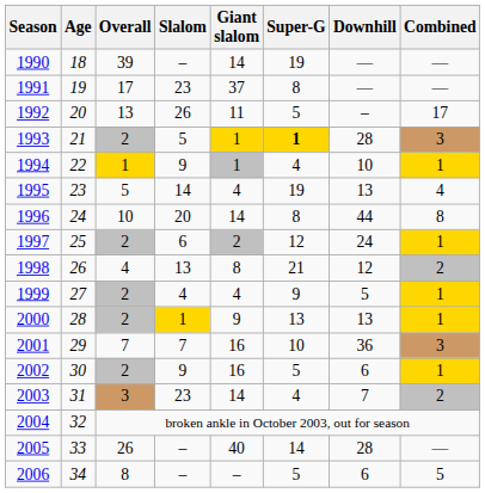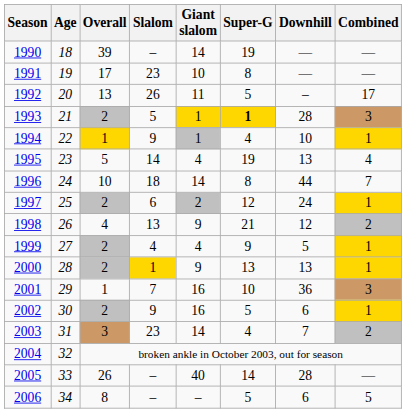 <table class=wikitable style="text-align:center">
 <tr>
 <th>Season</th>
 <th>Age</th>
 <th>Overall</th>
 <th>Slalom</th>
 <th>Giant<br>slalom</th>
 <th>Super-G</th>
 <th>Downhill</th>
 <th>Combined</th>
 </tr>
 <tr>
 <td><a href='#'>1990</a></td>
 <td><em>18</em></td>
 <td>39</td>
 <td>–</td>
 <td>14</td>
 <td>19</td>
 <td>—</td>
 <td>—</td>
 </tr>
 <tr>
 <td><a href='#'>1991</a></td>
 <td><em>19</em></td>
 <td>17</td>
 <td>23</td>
-<td>37</td>
+<td>10</td>
 <td>8</td>
 <td>—</td>
 <td>—</td>
 </tr>
 <tr>
 <td><a href='#'>1992</a></td>
 <td><em>20</em></td>
 <td>13</td>
 <td>26</td>
 <td>11</td>
 <td>5</td>
 <td>–</td>
 <td>17</td>
 </tr>
 <tr>
 <td><a href='#'>1993</a></td>
 <td><em>21</em></td>
 <td bgcolor="silver">2</td>
 <td>5</td>
 <td bgcolor="gold">1</td>
 <td bgcolor="gold"><strong>1</strong></td>
 <td>28</td>
 <td bgcolor="cc9966">3</td>
 </tr>
 <tr>
 <td><a href='#'>1994</a></td>
 <td><em>22</em></td>
 <td bgcolor="gold">1</td>
 <td>9</td>
 <td bgcolor="silver">1</td>
 <td>4</td>
 <td>10</td>
 <td bgcolor="gold">1</td>
 </tr>
 <tr>
 <td><a href='#'>1995</a></td>
 <td><em>23</em></td>
 <td>5</td>
 <td>14</td>
 <td>4</td>
 <td>19</td>
 <td>13</td>
 <td>4</td>
 </tr>
 <tr>
 <td><a href='#'>1996</a></td>
 <td><em>24</em></td>
 <td>10</td>
-<td>20</td>
+<td>18</td>
 <td>14</td>
 <td>8</td>
 <td>44</td>
-<td>8</td>
+<td>7</td>
 </tr>
 <tr>
 <td><a href='#'>1997</a></td>
 <td><em>25</em></td>
 <td bgcolor="silver">2</td>
 <td>6</td>
 <td bgcolor="silver">2</td>
 <td>12</td>
 <td>24</td>
 <td bgcolor="gold">1</td>
 </tr>
 <tr>
 <td><a href='#'>1998</a></td>
 <td><em>26</em></td>
 <td>4</td>
 <td>13</td>
-<td>8</td>
+<td>9</td>
 <td>21</td>
 <td>12</td>
 <td bgcolor="silver">2</td>
 </tr>
 <tr>
 <td><a href='#'>1999</a></td>
 <td><em>27</em></td>
 <td bgcolor="silver">2</td>
 <td>4</td>
 <td>4</td>
 <td>9</td>
 <td>5</td>
 <td bgcolor="gold">1</td>
 </tr>
 <tr>
 <td><a href='#'>2000</a></td>
 <td><em>28</em></td>
 <td bgcolor="silver">2</td>
 <td bgcolor="gold">1</td>
 <td>9</td>
 <td>13</td>
 <td>13</td>
 <td bgcolor="gold">1</td>
 </tr>
 <tr>
 <td><a href='#'>2001</a></td>
 <td><em>29</em></td>
-<td>7</td>
+<td>1</td>
 <td>7</td>
 <td>16</td>
 <td>10</td>
 <td>36</td>
 <td bgcolor="cc9966">3</td>
 </tr>
 <tr>
 <td><a href='#'>2002</a></td>
 <td><em>30</em></td>
 <td bgcolor="silver">2</td>
 <td>9</td>
 <td>16</td>
 <td>5</td>
 <td>6</td>
 <td bgcolor="gold">1</td>
 </tr>
 <tr>
 <td><a href='#'>2003</a></td>
 <td><em>31</em></td>
 <td bgcolor="cc9966">3</td>
 <td>23</td>
 <td>14</td>
 <td>4</td>
 <td>7</td>
 <td bgcolor="silver">2</td>
 </tr>
 <tr>
 <td><a href='#'>2004</a></td>
 <td><em>32</em></td>
 <td colspan=6 align=center><small>broken ankle in October 2003, out for season</small></td>
 </tr>
 <tr>
 <td><a href='#'>2005</a></td>
 <td><em>33</em></td>
 <td>26</td>
 <td>–</td>
 <td>40</td>
 <td>14</td>
 <td>28</td>
 <td>—</td>
 </tr>
 <tr>
 <td><a href='#'>2006</a></td>
 <td><em>34</em></td>
 <td>8</td>
 <td>–</td>
 <td>–</td>
 <td>5</td>
 <td>6</td>
 <td>5</td>
 </tr>
 </table>
